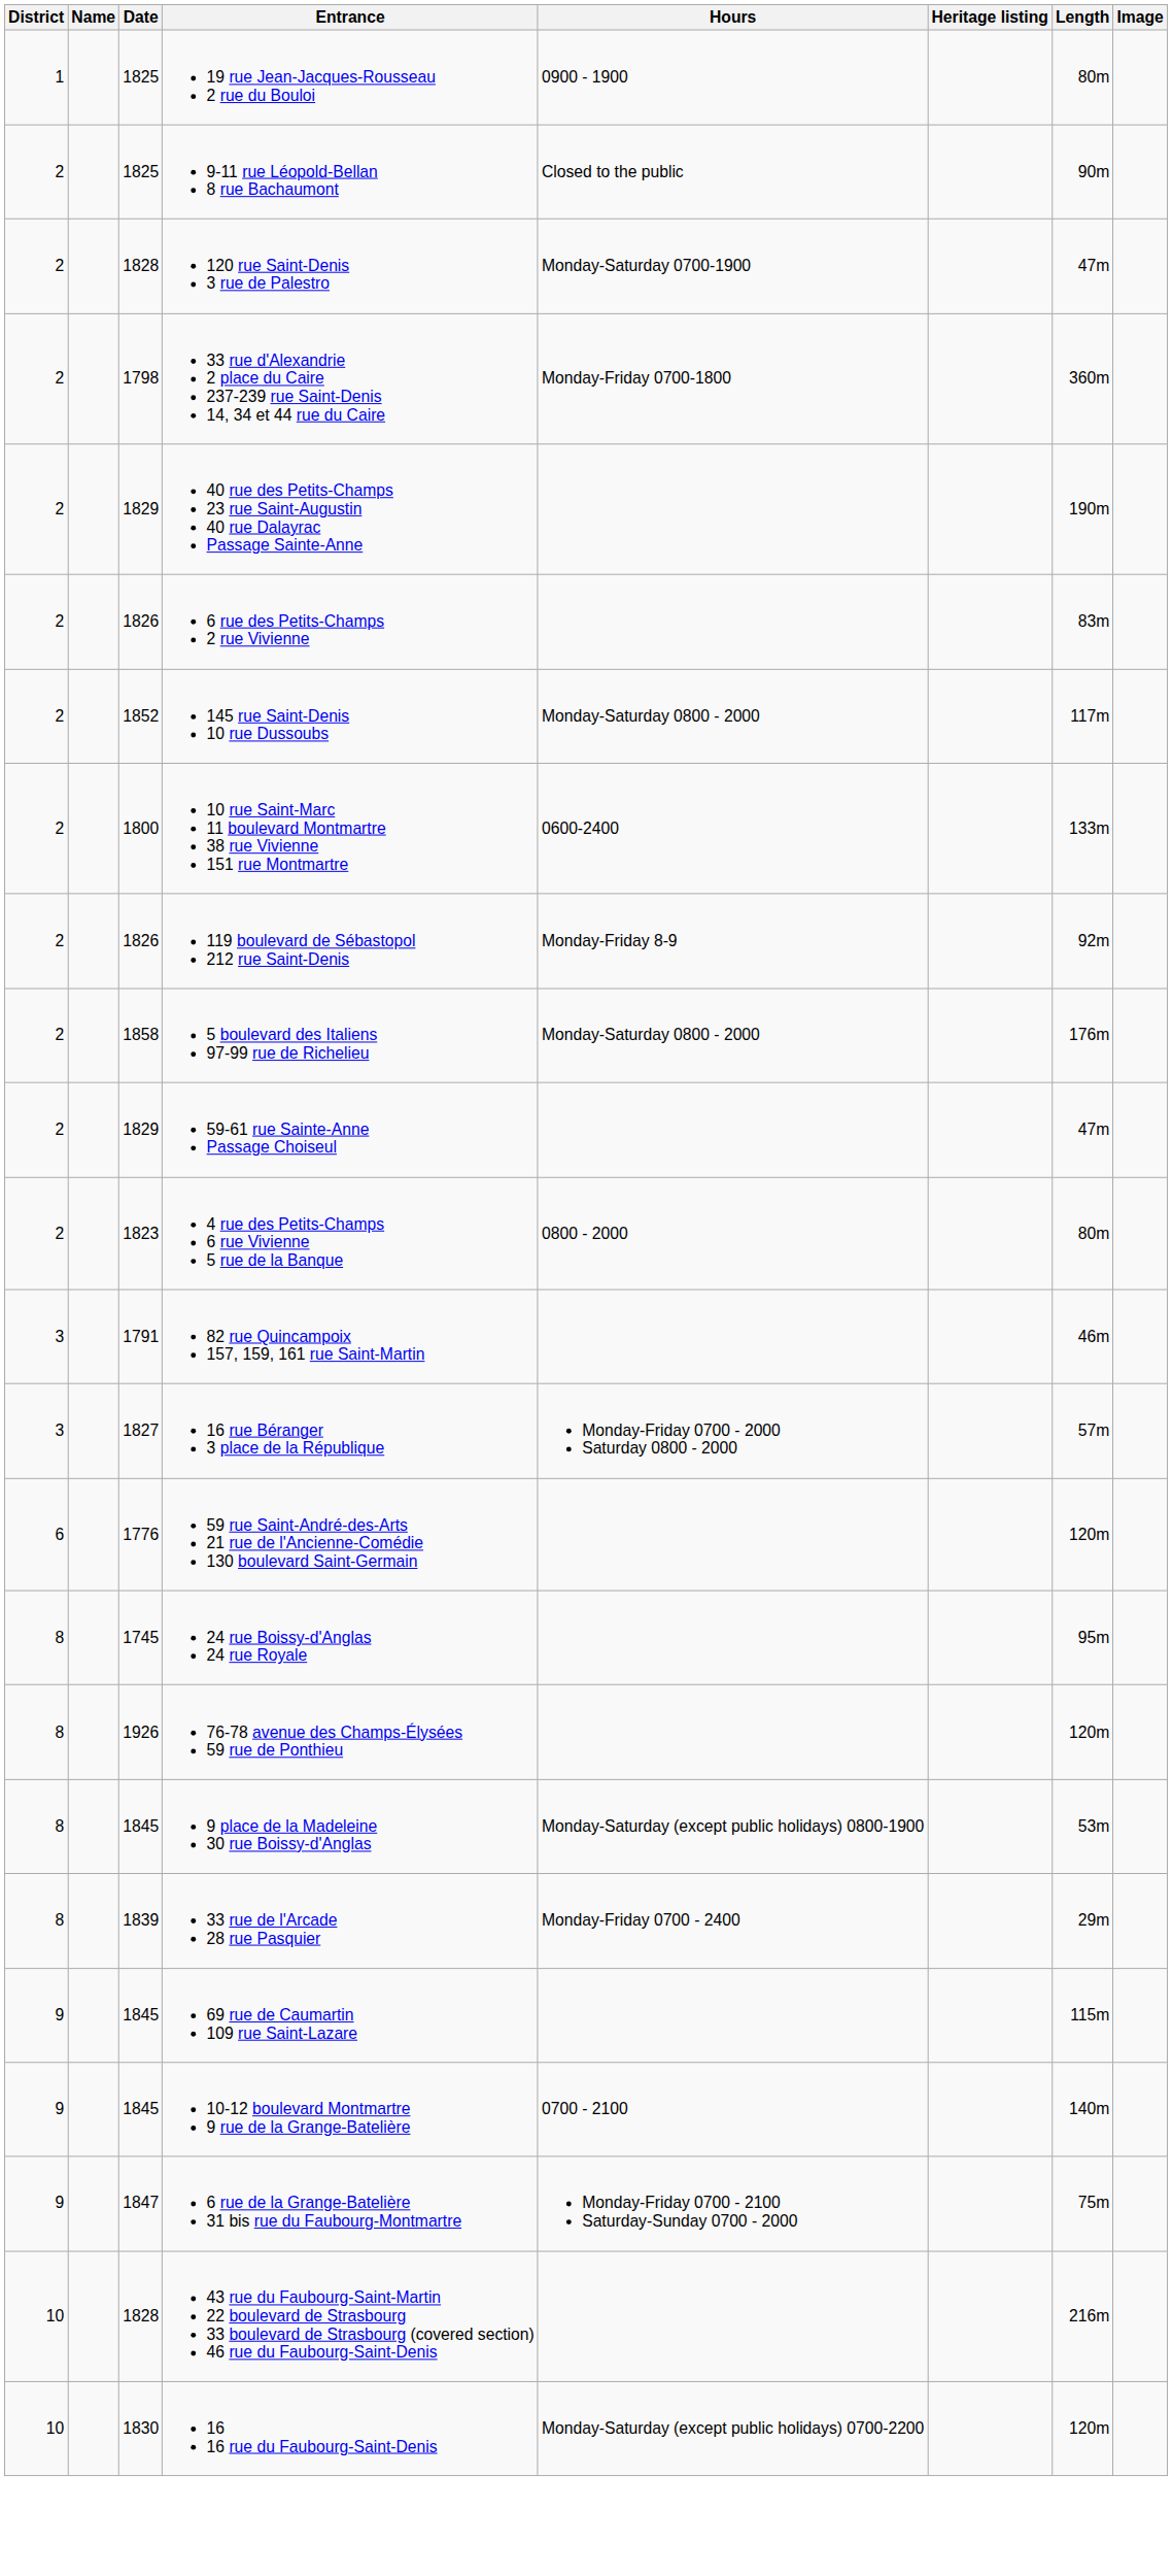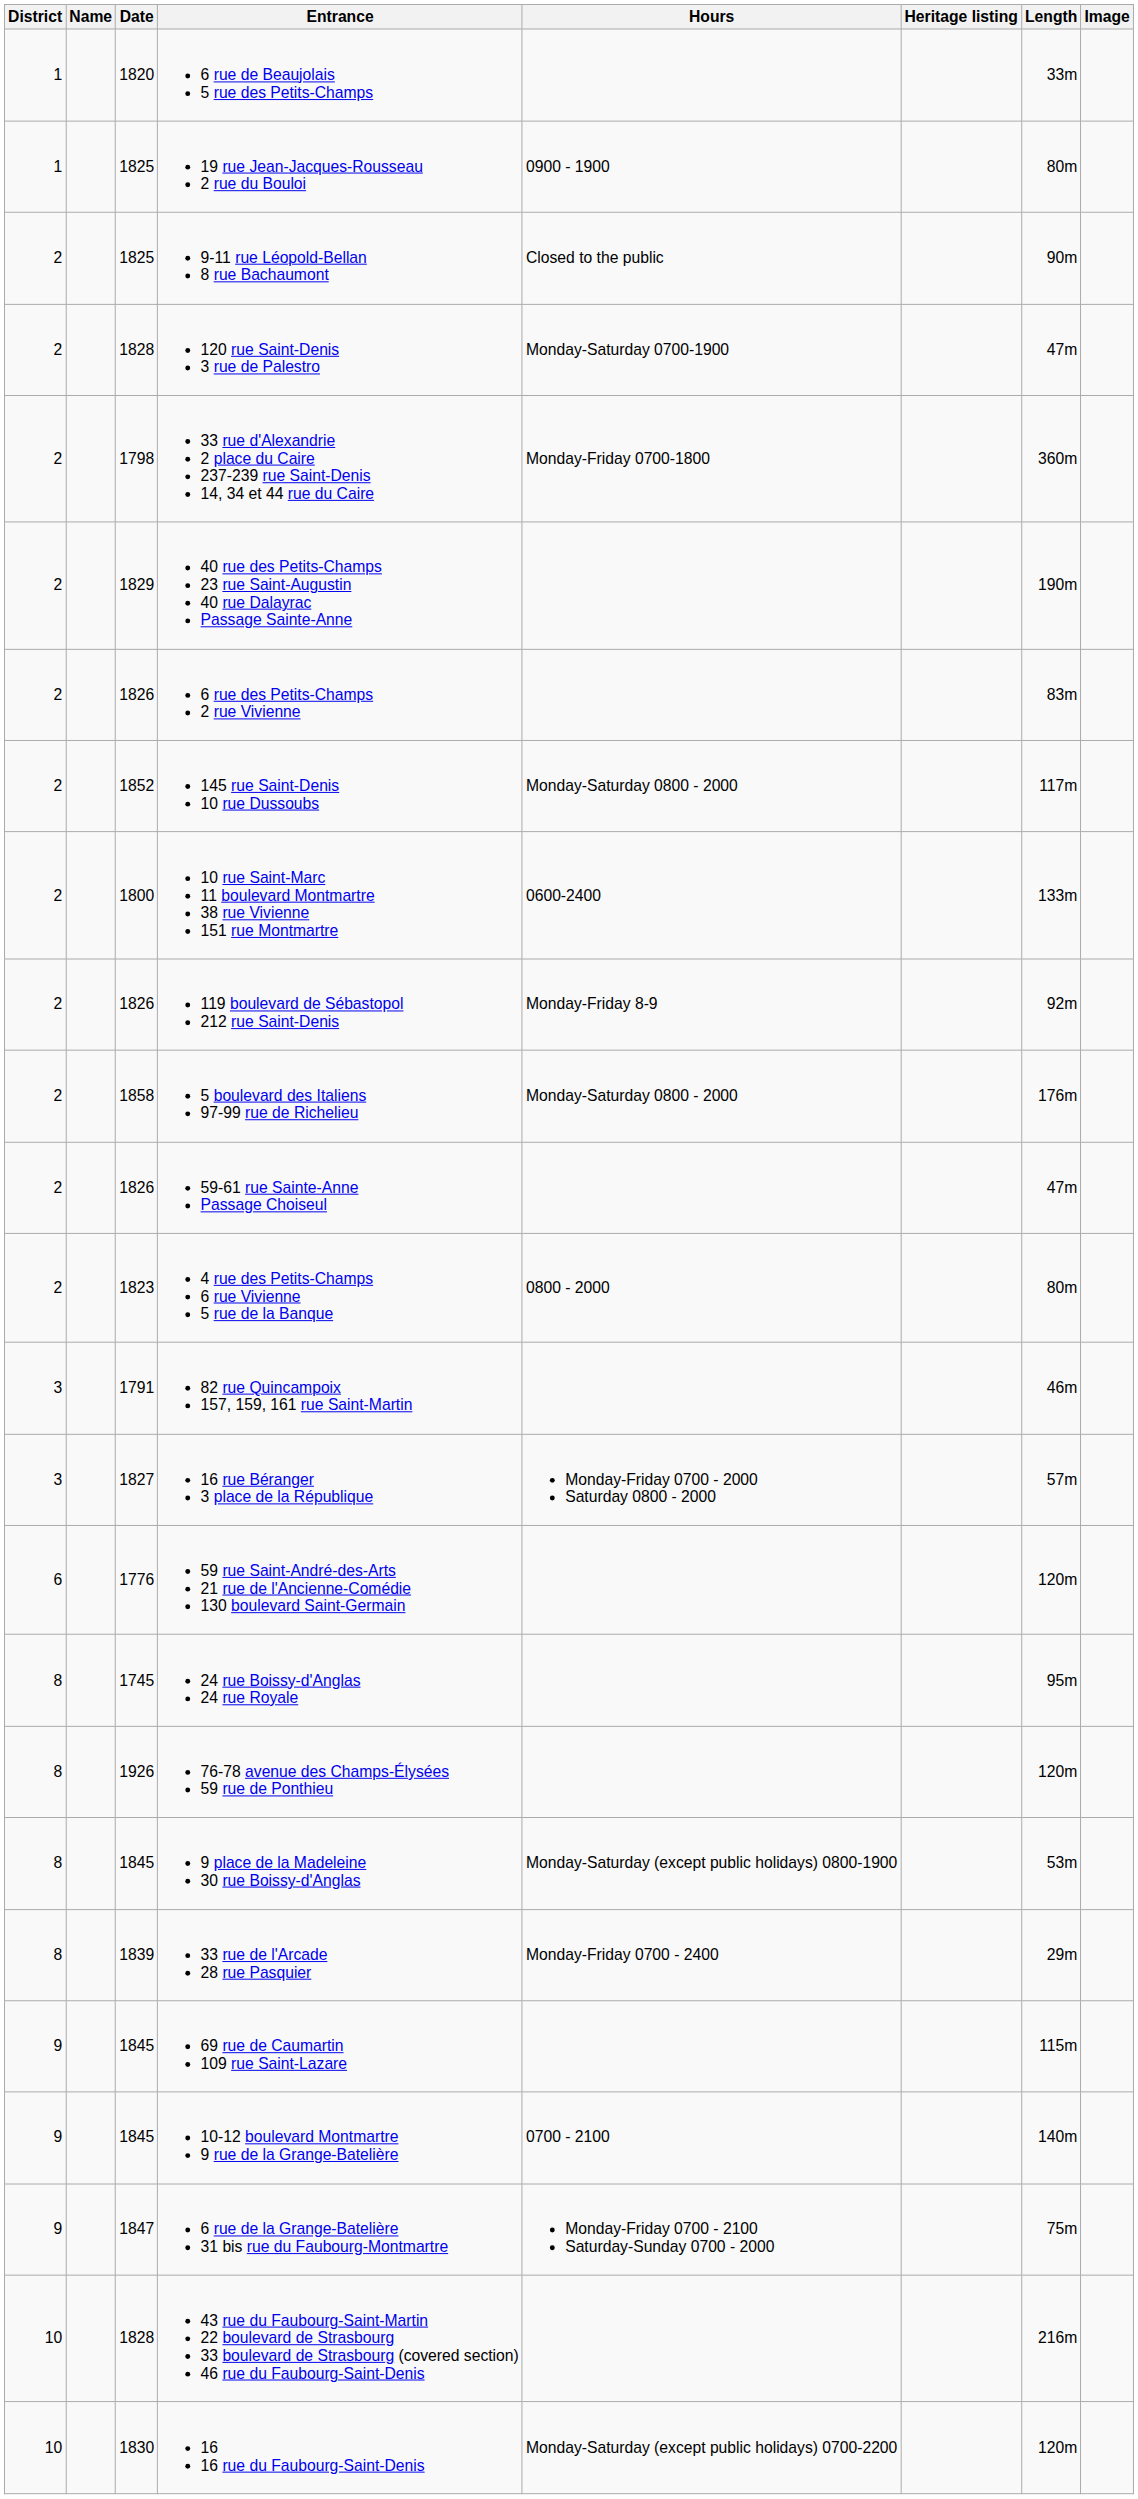 <table class="wikitable sortable">
 <tr>
 <th scope="col">District<br></th>
 <th scope="col">Name<br></th>
 <th scope="col">Date<br></th>
 <th scope="col" class="unsortable">Entrance<br></th>
 <th scope="col" class="unsortable">Hours<br></th>
 <th scope="col">Heritage listing<br></th>
 <th scope="col">Length<br></th>
 <th scope="col" class="unsortable">Image<br></th>
+</tr>
+<tr>
+<td align="right">1</td>
+<td></td>
+<td>1820</td>
+<td><br><ul><li>6 <a href='#'>rue de Beaujolais</a></li><li>5 <a href='#'>rue des Petits-Champs</a></li></ul></td>
+<td></td>
+<td></td>
+<td align="right">33m</td>
+<td></td>
 </tr>
 <tr>
 <td align="right">1</td>
 <td></td>
 <td>1825</td>
 <td><br><ul><li>19 <a href='#'>rue Jean-Jacques-Rousseau</a></li><li>2 <a href='#'>rue du Bouloi</a></li></ul></td>
 <td>0900 - 1900</td>
 <td></td>
 <td align="right">80m</td>
 <td></td>
 </tr>
 <tr>
 <td align="right">2</td>
 <td></td>
 <td>1825</td>
 <td><br><ul><li>9-11 <a href='#'>rue Léopold-Bellan</a></li><li>8 <a href='#'>rue Bachaumont</a></li></ul></td>
 <td>Closed to the public</td>
 <td></td>
 <td align="right">90m</td>
 <td></td>
 </tr>
 <tr>
 <td align="right">2</td>
 <td></td>
 <td>1828</td>
 <td><br><ul><li>120 <a href='#'>rue Saint-Denis</a></li><li>3 <a href='#'>rue de Palestro</a></li></ul></td>
 <td>Monday-Saturday 0700-1900</td>
 <td></td>
 <td align="right">47m</td>
 <td></td>
 </tr>
 <tr>
 <td align="right">2</td>
 <td></td>
 <td>1798</td>
 <td><br><ul><li>33 <a href='#'>rue d'Alexandrie</a></li><li>2 <a href='#'>place du Caire</a></li><li>237-239 <a href='#'>rue Saint-Denis</a></li><li>14, 34 et 44 <a href='#'>rue du Caire</a></li></ul></td>
 <td>Monday-Friday 0700-1800</td>
 <td></td>
 <td align="right">360m</td>
 <td></td>
 </tr>
 <tr>
 <td align="right">2</td>
 <td></td>
 <td>1829</td>
 <td><br><ul><li>40 <a href='#'>rue des Petits-Champs</a></li><li>23 <a href='#'>rue Saint-Augustin</a></li><li>40 <a href='#'>rue Dalayrac</a></li><li><a href='#'>Passage Sainte-Anne</a></li></ul></td>
 <td></td>
 <td></td>
 <td align="right">190m</td>
 <td></td>
 </tr>
 <tr>
 <td align="right">2</td>
 <td></td>
 <td>1826</td>
 <td><br><ul><li>6 <a href='#'>rue des Petits-Champs</a></li><li>2 <a href='#'>rue Vivienne</a></li></ul></td>
 <td Accès permanent></td>
 <td></td>
 <td align="right">83m</td>
 <td></td>
 </tr>
 <tr>
 <td align="right">2</td>
 <td></td>
 <td>1852</td>
 <td><br><ul><li>145 <a href='#'>rue Saint-Denis</a></li><li>10 <a href='#'>rue Dussoubs</a></li></ul></td>
 <td>Monday-Saturday 0800 - 2000</td>
 <td></td>
 <td align="right">117m</td>
 <td></td>
 </tr>
 <tr>
 <td align="right">2</td>
 <td></td>
 <td>1800</td>
 <td><br><ul><li>10 <a href='#'>rue Saint-Marc</a></li><li>11 <a href='#'>boulevard Montmartre</a></li><li>38 <a href='#'>rue Vivienne</a></li><li>151 <a href='#'>rue Montmartre</a></li></ul></td>
 <td>0600-2400</td>
 <td></td>
 <td align="right">133m</td>
 <td></td>
 </tr>
 <tr>
 <td align="right">2</td>
 <td></td>
 <td>1826</td>
 <td><br><ul><li>119 <a href='#'>boulevard de Sébastopol</a></li><li>212 <a href='#'>rue Saint-Denis</a></li></ul></td>
 <td>Monday-Friday 8-9</td>
 <td></td>
 <td align="right">92m</td>
 <td></td>
 </tr>
 <tr>
 <td align="right">2</td>
 <td></td>
 <td>1858</td>
 <td><br><ul><li>5 <a href='#'>boulevard des Italiens</a></li><li>97-99 <a href='#'>rue de Richelieu</a></li></ul></td>
 <td>Monday-Saturday 0800 - 2000</td>
 <td></td>
 <td align="right">176m</td>
 <td></td>
 </tr>
 <tr>
 <td align="right">2</td>
 <td></td>
-<td>1829</td>
+<td>1826</td>
 <td><br><ul><li>59-61 <a href='#'>rue Sainte-Anne</a></li><li><a href='#'>Passage Choiseul</a></li></ul></td>
 <td></td>
 <td></td>
 <td align="right">47m</td>
 <td></td>
 </tr>
 <tr 1829>
 <td align="right">2</td>
 <td></td>
 <td>1823</td>
 <td><br><ul><li>4 <a href='#'>rue des Petits-Champs</a></li><li>6 <a href='#'>rue Vivienne</a></li><li>5 <a href='#'>rue de la Banque</a></li></ul></td>
 <td>0800 - 2000</td>
 <td></td>
 <td align="right">80m</td>
 <td></td>
 </tr>
 <tr>
 <td align="right">3</td>
 <td></td>
 <td>1791</td>
 <td><br><ul><li>82 <a href='#'>rue Quincampoix</a></li><li>157, 159, 161 <a href='#'>rue Saint-Martin</a></li></ul></td>
 <td></td>
 <td></td>
 <td align="right">46m</td>
 <td></td>
 </tr>
 <tr>
 <td align="right">3</td>
 <td></td>
 <td>1827</td>
 <td><br><ul><li>16 <a href='#'>rue Béranger</a></li><li>3 <a href='#'>place de la République</a></li></ul></td>
 <td><br><ul><li>Monday-Friday 0700 - 2000</li><li>Saturday 0800 - 2000</li></ul></td>
 <td></td>
 <td align="right">57m</td>
 <td></td>
 </tr>
 <tr>
 <td align="right">6</td>
 <td></td>
 <td>1776</td>
 <td><br><ul><li>59 <a href='#'>rue Saint-André-des-Arts</a></li><li>21 <a href='#'>rue de l'Ancienne-Comédie</a></li><li>130 <a href='#'>boulevard Saint-Germain</a></li></ul></td>
 <td></td>
 <td></td>
 <td align="right">120m</td>
 <td></td>
 </tr>
 <tr>
 <td align="right">8</td>
 <td></td>
 <td>1745</td>
 <td><br><ul><li>24 <a href='#'>rue Boissy-d'Anglas</a></li><li>24 <a href='#'>rue Royale</a></li></ul></td>
 <td></td>
 <td></td>
 <td align="right">95m</td>
 <td></td>
 </tr>
 <tr>
 <td align="right">8</td>
 <td></td>
 <td>1926</td>
 <td><br><ul><li>76-78 <a href='#'>avenue des Champs-Élysées</a></li><li>59 <a href='#'>rue de Ponthieu</a></li></ul></td>
 <td Accès permanent></td>
 <td></td>
 <td align="right">120m</td>
 <td></td>
 </tr>
 <tr>
 <td align="right">8</td>
 <td></td>
 <td>1845</td>
 <td><br><ul><li>9 <a href='#'>place de la Madeleine</a></li><li>30 <a href='#'>rue Boissy-d'Anglas</a></li></ul></td>
 <td>Monday-Saturday (except public holidays) 0800-1900</td>
 <td></td>
 <td align="right">53m</td>
 <td></td>
 </tr>
 <tr>
 <td align="right">8</td>
 <td></td>
 <td>1839</td>
 <td><br><ul><li>33 <a href='#'>rue de l'Arcade</a></li><li>28 <a href='#'>rue Pasquier</a></li></ul></td>
 <td>Monday-Friday 0700 - 2400</td>
 <td></td>
 <td align="right">29m</td>
 <td></td>
 </tr>
 <tr>
 <td align="right">9</td>
 <td></td>
 <td>1845</td>
 <td><br><ul><li>69 <a href='#'>rue de Caumartin</a></li><li>109 <a href='#'>rue Saint-Lazare</a></li></ul></td>
 <td></td>
 <td></td>
 <td align="right">115m</td>
 <td></td>
 </tr>
 <tr>
 <td align="right">9</td>
 <td></td>
 <td>1845</td>
 <td><br><ul><li>10-12 <a href='#'>boulevard Montmartre</a></li><li>9 <a href='#'>rue de la Grange-Batelière</a></li></ul></td>
 <td>0700 - 2100</td>
 <td></td>
 <td align="right">140m</td>
 <td></td>
 </tr>
 <tr>
 <td align="right">9</td>
 <td></td>
 <td>1847</td>
 <td><br><ul><li>6 <a href='#'>rue de la Grange-Batelière</a></li><li>31 bis <a href='#'>rue du Faubourg-Montmartre</a></li></ul></td>
 <td><br><ul><li>Monday-Friday 0700 - 2100</li><li>Saturday-Sunday 0700 - 2000</li></ul></td>
 <td></td>
 <td align="right">75m</td>
 <td></td>
 </tr>
 <tr>
 <td align="right">10</td>
 <td></td>
 <td>1828</td>
 <td><br><ul><li>43 <a href='#'>rue du Faubourg-Saint-Martin</a></li><li>22 <a href='#'>boulevard de Strasbourg</a></li><li>33 <a href='#'>boulevard de Strasbourg</a> (covered section)</li><li>46 <a href='#'>rue du Faubourg-Saint-Denis</a></li></ul></td>
 <td Accès permanent></td>
 <td></td>
 <td align="right">216m</td>
 <td></td>
 </tr>
 <tr>
 <td align="right">10</td>
 <td></td>
 <td>1830</td>
 <td><br><ul><li>16 </li><li>16 <a href='#'>rue du Faubourg-Saint-Denis</a></li></ul></td>
 <td>Monday-Saturday (except public holidays) 0700-2200</td>
 <td></td>
 <td align="right">120m</td>
 <td></td>
 </tr>
 </table>
